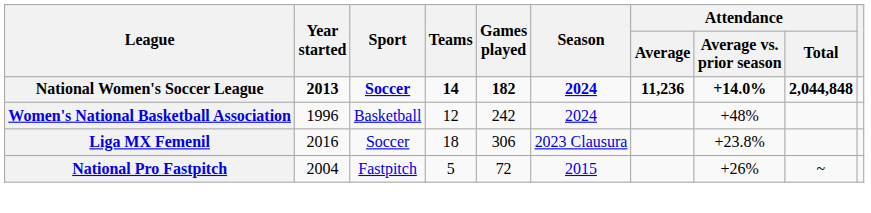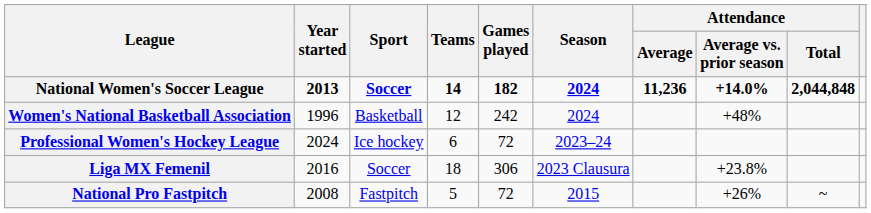 <table class="wikitable sortable plainrowheaders" style="text-align:center;font-size:90%;">
 <tr>
 <th rowspan=2 scope="col">League</th>
 <th rowspan=2 scope="col">Year<br>started</th>
 <th rowspan=2 scope="col">Sport</th>
 <th rowspan=2 scope="col">Teams</th>
 <th rowspan=2 scope="col">Games<br>played</th>
 <th rowspan=2 scope="col">Season</th>
 <th colspan=3 scope="colgroup">Attendance</th>
 <th rowspan=2 scope="col"></th>
 </tr>
 <tr>
 <th scope="col">Average</th>
 <th scope="col">Average vs.<br>prior season</th>
 <th scope="col">Total</th>
 </tr>
 <tr style="font-weight:bold;">
 <th scope="row"><strong>National Women's Soccer League</strong></th>
 <td>2013</td>
 <td><a href='#'>Soccer</a></td>
 <td>14</td>
 <td>182</td>
 <td><a href='#'>2024</a></td>
 <td>11,236</td>
 <td>+14.0%</td>
 <td><strong>2,044,848</strong></td>
 <td></td>
 </tr>
 <tr>
 <th scope="row"><a href='#'>Women's National Basketball Association</a></th>
 <td>1996</td>
 <td><a href='#'>Basketball</a></td>
 <td>12</td>
 <td>242</td>
 <td><a href='#'>2024</a></td>
 <td></td>
 <td>+48%</td>
 <td></td>
 <td></td>
 </tr>
 <tr>
+<th scope="row"><a href='#'>Professional Women's Hockey League</a></th>
+<td>2024</td>
+<td><a href='#'>Ice hockey</a></td>
+<td>6</td>
+<td>72</td>
+<td><a href='#'>2023–24</a></td>
+<td></td>
+<td></td>
+<td></td>
+<td></td>
+</tr>
+<tr>
 <th scope="row"><a href='#'>Liga MX Femenil</a></th>
 <td>2016</td>
 <td><a href='#'>Soccer</a></td>
 <td>18</td>
 <td>306</td>
 <td><a href='#'>2023 Clausura</a></td>
 <td></td>
 <td>+23.8%</td>
 <td></td>
 <td></td>
 </tr>
 <tr>
 <th scope="row"><a href='#'>National Pro Fastpitch</a></th>
-<td>2004</td>
+<td>2008</td>
 <td><a href='#'>Fastpitch</a></td>
 <td>5</td>
 <td>72</td>
 <td><a href='#'>2015</a></td>
 <td></td>
 <td>+26%</td>
 <td>~</td>
 <td></td>
 </tr>
 </table>
